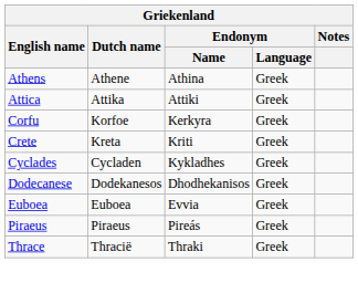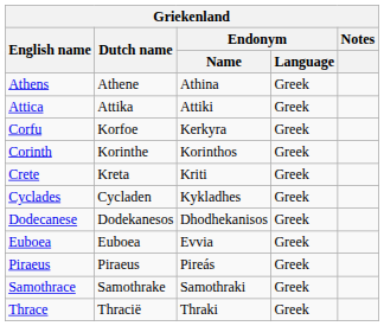 <table class="wikitable sortable">
 <tr>
 <th colspan="5"> Griekenland</th>
 </tr>
 <tr>
 <th rowspan="2">English name</th>
 <th rowspan="2">Dutch name</th>
 <th colspan="2">Endonym</th>
 <th>Notes</th>
 </tr>
 <tr>
 <th>Name</th>
 <th>Language</th>
 <th></th>
 </tr>
 <tr>
 <td><a href='#'>Athens</a></td>
 <td>Athene</td>
 <td>Athina</td>
 <td>Greek</td>
 <td></td>
 </tr>
 <tr>
 <td><a href='#'>Attica</a></td>
 <td>Attika</td>
 <td>Attiki</td>
 <td>Greek</td>
 <td></td>
 </tr>
 <tr>
 <td><a href='#'>Corfu</a></td>
 <td>Korfoe</td>
 <td>Kerkyra</td>
+<td>Greek</td>
+<td></td>
+</tr>
+<tr>
+<td><a href='#'>Corinth</a></td>
+<td>Korinthe</td>
+<td>Korinthos</td>
 <td>Greek</td>
 <td></td>
 </tr>
 <tr>
 <td><a href='#'>Crete</a></td>
 <td>Kreta</td>
 <td>Kriti</td>
 <td>Greek</td>
 <td></td>
 </tr>
 <tr>
 <td><a href='#'>Cyclades</a></td>
 <td>Cycladen</td>
 <td>Kykladhes</td>
 <td>Greek</td>
 <td></td>
 </tr>
 <tr>
 <td><a href='#'>Dodecanese</a></td>
 <td>Dodekanesos</td>
 <td>Dhodhekanisos</td>
 <td>Greek</td>
 <td></td>
 </tr>
 <tr>
 <td><a href='#'>Euboea</a></td>
 <td>Euboea</td>
 <td>Evvia</td>
 <td>Greek</td>
 <td></td>
 </tr>
 <tr>
 <td><a href='#'>Piraeus</a></td>
 <td>Piraeus</td>
 <td>Pireás</td>
 <td>Greek</td>
 <td></td>
 </tr>
 <tr>
+<td><a href='#'>Samothrace</a></td>
+<td>Samothrake</td>
+<td>Samothraki</td>
+<td>Greek</td>
+<td></td>
+</tr>
+<tr>
 <td><a href='#'>Thrace</a></td>
 <td>Thracië</td>
 <td>Thraki</td>
 <td>Greek</td>
 <td></td>
 </tr>
 </table>
